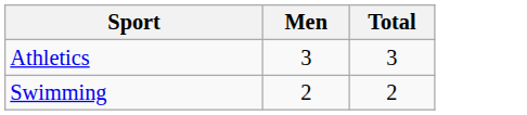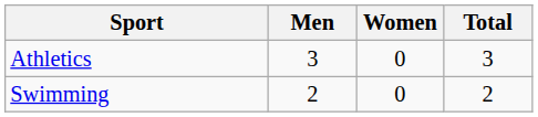 <table class="wikitable sortable" style="text-align:center;">
 <tr>
 <th width="180">Sport</th>
 <th width="55">Men</th>
+<th width="55">Women</th>
 <th width="55">Total</th>
 </tr>
 <tr>
 <td align="left"><a href='#'>Athletics</a></td>
 <td>3</td>
+<td>0</td>
 <td>3</td>
 </tr>
 <tr>
 <td align="left"><a href='#'>Swimming</a></td>
 <td>2</td>
+<td>0</td>
 <td>2</td>
 </tr>
 </table>
